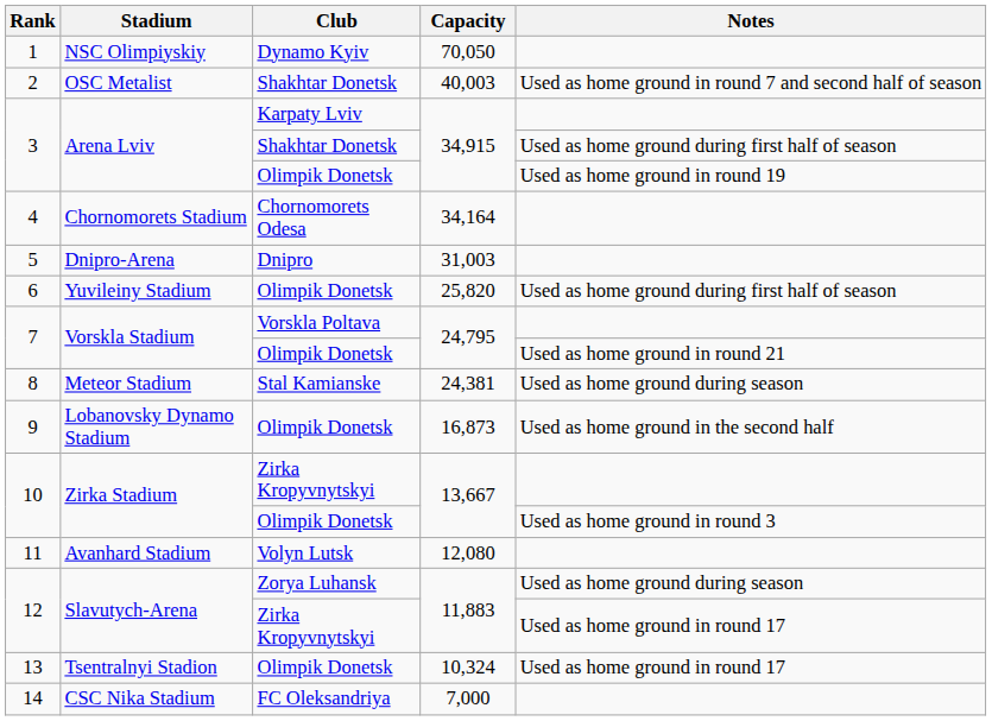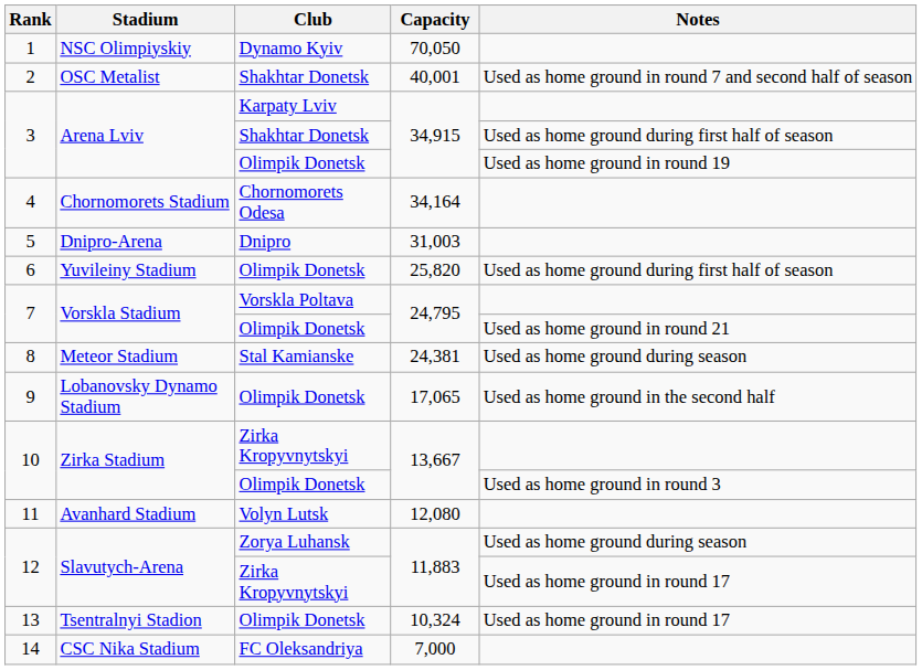 <table class="wikitable sortable" style="text-align:left;">
 <tr>
 <th width=18>Rank</th>
 <th width=150>Stadium</th>
 <th width=130>Club</th>
 <th width=70>Capacity</th>
 <th>Notes</th>
 </tr>
 <tr>
 <td align=center>1</td>
 <td><a href='#'>NSC Olimpiyskiy</a></td>
 <td><a href='#'>Dynamo Kyiv</a></td>
 <td align=center>70,050</td>
 <td></td>
 </tr>
 <tr>
 <td align=center>2</td>
 <td><a href='#'>OSC Metalist</a></td>
 <td><a href='#'>Shakhtar Donetsk</a></td>
-<td align=center>40,003</td>
+<td align=center>40,001</td>
 <td>Used as home ground in round 7 and second half of season</td>
 </tr>
 <tr>
 <td align=center rowspan=3>3</td>
 <td rowspan=3><a href='#'>Arena Lviv</a></td>
 <td><a href='#'>Karpaty Lviv</a></td>
 <td align=center rowspan=3>34,915</td>
 <td></td>
 </tr>
 <tr>
 <td><a href='#'>Shakhtar Donetsk</a></td>
 <td>Used as home ground during first half of season</td>
 </tr>
 <tr>
 <td><a href='#'>Olimpik Donetsk</a></td>
 <td>Used as home ground in round 19</td>
 </tr>
 <tr>
 <td align=center>4</td>
 <td><a href='#'>Chornomorets Stadium</a></td>
 <td><a href='#'>Chornomorets Odesa</a></td>
 <td align=center>34,164</td>
 <td></td>
 </tr>
 <tr>
 <td align=center>5</td>
 <td><a href='#'>Dnipro-Arena</a></td>
 <td><a href='#'>Dnipro</a></td>
 <td align=center>31,003</td>
 <td></td>
 </tr>
 <tr>
 <td align=center>6</td>
 <td><a href='#'>Yuvileiny Stadium</a></td>
 <td><a href='#'>Olimpik Donetsk</a></td>
 <td align=center>25,820</td>
 <td>Used as home ground during first half of season</td>
 </tr>
 <tr>
 <td align=center rowspan=2>7</td>
 <td rowspan=2><a href='#'>Vorskla Stadium</a></td>
 <td><a href='#'>Vorskla Poltava</a></td>
 <td align=center rowspan=2>24,795</td>
 <td></td>
 </tr>
 <tr>
 <td><a href='#'>Olimpik Donetsk</a></td>
 <td>Used as home ground in round 21</td>
 </tr>
 <tr>
 <td align=center>8</td>
 <td><a href='#'>Meteor Stadium</a></td>
 <td><a href='#'>Stal Kamianske</a></td>
 <td align=center>24,381</td>
 <td>Used as home ground during season</td>
 </tr>
 <tr>
 <td align=center>9</td>
 <td><a href='#'>Lobanovsky Dynamo Stadium</a></td>
 <td><a href='#'>Olimpik Donetsk</a></td>
-<td align=center>16,873</td>
+<td align=center>17,065</td>
 <td>Used as home ground in the second half</td>
 </tr>
 <tr>
 <td align=center rowspan=2>10</td>
 <td rowspan=2><a href='#'>Zirka Stadium</a></td>
 <td><a href='#'>Zirka Kropyvnytskyi</a></td>
 <td align=center rowspan=2>13,667</td>
 <td></td>
 </tr>
 <tr>
 <td><a href='#'>Olimpik Donetsk</a></td>
 <td>Used as home ground in round 3</td>
 </tr>
 <tr>
 <td align=center>11</td>
 <td><a href='#'>Avanhard Stadium</a></td>
 <td><a href='#'>Volyn Lutsk</a></td>
 <td align=center>12,080</td>
 <td></td>
 </tr>
 <tr>
 <td align=center rowspan=2>12</td>
 <td rowspan=2><a href='#'>Slavutych-Arena</a></td>
 <td><a href='#'>Zorya Luhansk</a></td>
 <td align=center rowspan=2>11,883</td>
 <td>Used as home ground during season</td>
 </tr>
 <tr>
 <td><a href='#'>Zirka Kropyvnytskyi</a></td>
 <td>Used as home ground in round 17</td>
 </tr>
 <tr>
 <td align=center>13</td>
 <td><a href='#'>Tsentralnyi Stadion</a></td>
 <td><a href='#'>Olimpik Donetsk</a></td>
 <td align=center>10,324</td>
 <td>Used as home ground in round 17</td>
 </tr>
 <tr>
 <td align=center>14</td>
 <td><a href='#'>CSC Nika Stadium</a></td>
 <td><a href='#'>FC Oleksandriya</a></td>
 <td align=center>7,000</td>
 <td></td>
 </tr>
 </table>
